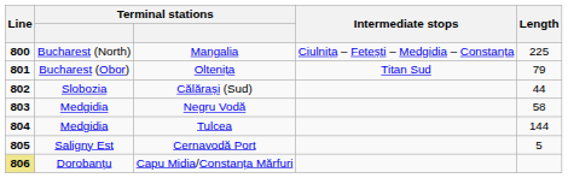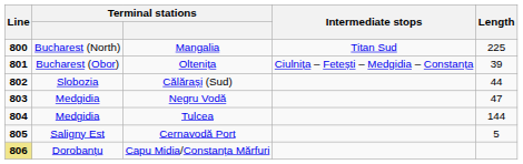 <table class="wikitable sortable" style="text-align:center; width:auto">
 <tr>
 <th rowspan=2>Line</th>
 <th colspan=2>Terminal stations</th>
 <th rowspan=2 class=unsortable>Intermediate stops</th>
 <th rowspan=2>Length<br></th>
 </tr>
 <tr>
 <th> </th>
 <th> </th>
 </tr>
 <tr>
 <td><strong>800</strong></td>
 <td><a href='#'>Bucharest</a> (North)</td>
 <td><a href='#'>Mangalia</a></td>
-<td><a href='#'>Ciulnița</a> – <a href='#'>Fetești</a> – <a href='#'>Medgidia</a> – <a href='#'>Constanța</a></td>
+<td><a href='#'>Titan Sud</a></td>
 <td>225</td>
 </tr>
 <tr>
 <td><strong>801</strong></td>
 <td><a href='#'>Bucharest</a> (<a href='#'>Obor</a>)</td>
 <td><a href='#'>Oltenița</a></td>
-<td><a href='#'>Titan Sud</a></td>
-<td>79</td>
+<td><a href='#'>Ciulnița</a> – <a href='#'>Fetești</a> – <a href='#'>Medgidia</a> – <a href='#'>Constanța</a></td>
+<td>39</td>
 </tr>
 <tr>
 <td><strong>802</strong></td>
 <td><a href='#'>Slobozia</a></td>
 <td><a href='#'>Călărași</a> (Sud)</td>
 <td></td>
 <td>44</td>
 </tr>
 <tr>
 <td><strong>803</strong></td>
 <td><a href='#'>Medgidia</a></td>
 <td><a href='#'>Negru Vodă</a></td>
 <td></td>
-<td>58</td>
+<td>47</td>
 </tr>
 <tr>
 <td><strong>804</strong></td>
 <td><a href='#'>Medgidia</a></td>
 <td><a href='#'>Tulcea</a></td>
 <td></td>
 <td>144</td>
 </tr>
 <tr>
 <td><strong>805</strong></td>
 <td><a href='#'>Saligny Est</a></td>
 <td><a href='#'>Cernavodă Port</a></td>
 <td></td>
 <td>5</td>
 </tr>
 <tr>
 <td style="background: khaki;"><strong>806</strong></td>
 <td><a href='#'>Dorobanțu</a></td>
 <td><a href='#'>Capu Midia</a>/<a href='#'>Constanța Mărfuri</a></td>
 <td></td>
 <td></td>
 </tr>
 </table>
